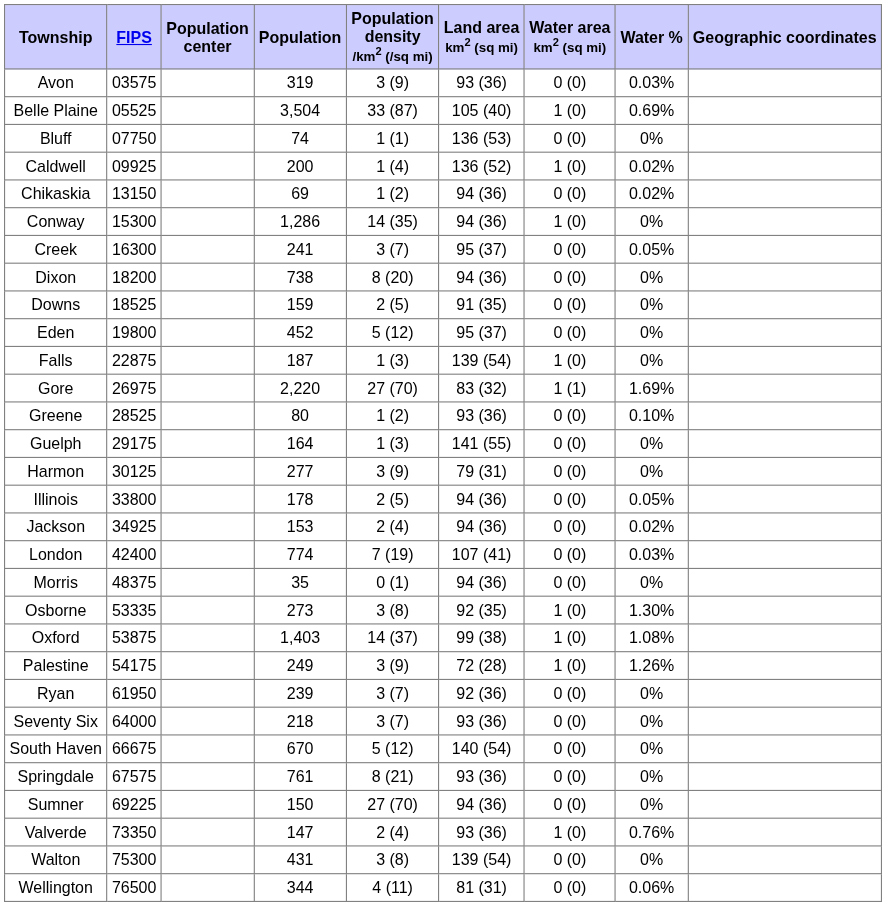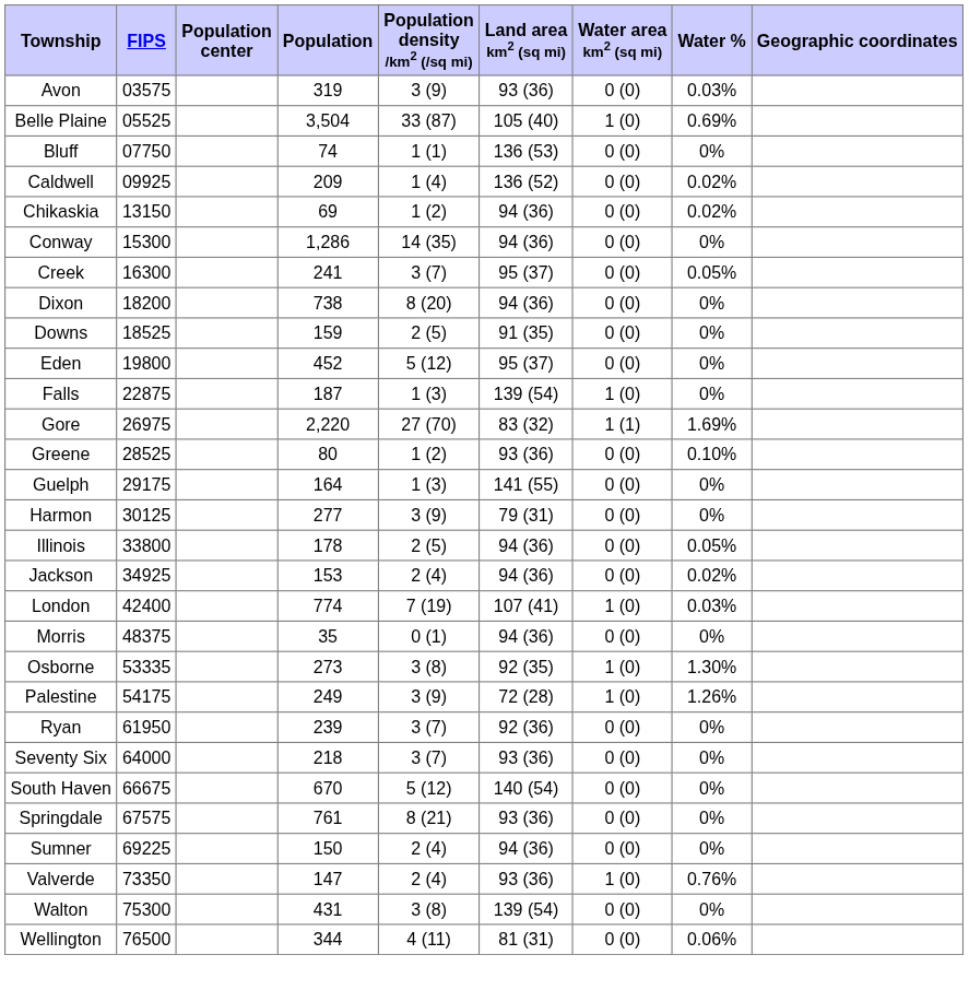 <table class="toccolours" border=1 cellspacing=0 cellpadding=4 style="text-align:center; border-collapse:collapse; font-size:90%;">
 <tr style="background:#ccccff">
 <th>Township</th>
 <th><a href='#'>FIPS</a></th>
 <th>Population<br>center</th>
 <th>Population</th>
 <th>Population<br>density<br><small>/km<sup>2</sup> (/sq mi)</small></th>
 <th>Land area<br><small>km<sup>2</sup> (sq mi)</small></th>
 <th>Water area<br><small>km<sup>2</sup> (sq mi)</small></th>
 <th>Water %</th>
 <th>Geographic coordinates</th>
 </tr>
 <tr>
 <td>Avon</td>
 <td>03575</td>
 <td></td>
 <td>319</td>
 <td>3 (9)</td>
 <td>93 (36)</td>
 <td>0 (0)</td>
 <td>0.03%</td>
 <td></td>
 </tr>
 <tr>
 <td>Belle Plaine</td>
 <td>05525</td>
 <td></td>
 <td>3,504</td>
 <td>33 (87)</td>
 <td>105 (40)</td>
 <td>1 (0)</td>
 <td>0.69%</td>
 <td></td>
 </tr>
 <tr>
 <td>Bluff</td>
 <td>07750</td>
 <td></td>
 <td>74</td>
 <td>1 (1)</td>
 <td>136 (53)</td>
 <td>0 (0)</td>
 <td>0%</td>
 <td></td>
 </tr>
 <tr>
 <td>Caldwell</td>
 <td>09925</td>
 <td></td>
-<td>200</td>
+<td>209</td>
 <td>1 (4)</td>
 <td>136 (52)</td>
-<td>1 (0)</td>
+<td>0 (0)</td>
 <td>0.02%</td>
 <td></td>
 </tr>
 <tr>
 <td>Chikaskia</td>
 <td>13150</td>
 <td></td>
 <td>69</td>
 <td>1 (2)</td>
 <td>94 (36)</td>
 <td>0 (0)</td>
 <td>0.02%</td>
 <td></td>
 </tr>
 <tr>
 <td>Conway</td>
 <td>15300</td>
 <td></td>
 <td>1,286</td>
 <td>14 (35)</td>
 <td>94 (36)</td>
-<td>1 (0)</td>
+<td>0 (0)</td>
 <td>0%</td>
 <td></td>
 </tr>
 <tr>
 <td>Creek</td>
 <td>16300</td>
 <td></td>
 <td>241</td>
 <td>3 (7)</td>
 <td>95 (37)</td>
 <td>0 (0)</td>
 <td>0.05%</td>
 <td></td>
 </tr>
 <tr>
 <td>Dixon</td>
 <td>18200</td>
 <td></td>
 <td>738</td>
 <td>8 (20)</td>
 <td>94 (36)</td>
 <td>0 (0)</td>
 <td>0%</td>
 <td></td>
 </tr>
 <tr>
 <td>Downs</td>
 <td>18525</td>
 <td></td>
 <td>159</td>
 <td>2 (5)</td>
 <td>91 (35)</td>
 <td>0 (0)</td>
 <td>0%</td>
 <td></td>
 </tr>
 <tr>
 <td>Eden</td>
 <td>19800</td>
 <td></td>
 <td>452</td>
 <td>5 (12)</td>
 <td>95 (37)</td>
 <td>0 (0)</td>
 <td>0%</td>
 <td></td>
 </tr>
 <tr>
 <td>Falls</td>
 <td>22875</td>
 <td></td>
 <td>187</td>
 <td>1 (3)</td>
 <td>139 (54)</td>
 <td>1 (0)</td>
 <td>0%</td>
 <td></td>
 </tr>
 <tr>
 <td>Gore</td>
 <td>26975</td>
 <td></td>
 <td>2,220</td>
 <td>27 (70)</td>
 <td>83 (32)</td>
 <td>1 (1)</td>
 <td>1.69%</td>
 <td></td>
 </tr>
 <tr>
 <td>Greene</td>
 <td>28525</td>
 <td></td>
 <td>80</td>
 <td>1 (2)</td>
 <td>93 (36)</td>
 <td>0 (0)</td>
 <td>0.10%</td>
 <td></td>
 </tr>
 <tr>
 <td>Guelph</td>
 <td>29175</td>
 <td></td>
 <td>164</td>
 <td>1 (3)</td>
 <td>141 (55)</td>
 <td>0 (0)</td>
 <td>0%</td>
 <td></td>
 </tr>
 <tr>
 <td>Harmon</td>
 <td>30125</td>
 <td></td>
 <td>277</td>
 <td>3 (9)</td>
 <td>79 (31)</td>
 <td>0 (0)</td>
 <td>0%</td>
 <td></td>
 </tr>
 <tr>
 <td>Illinois</td>
 <td>33800</td>
 <td></td>
 <td>178</td>
 <td>2 (5)</td>
 <td>94 (36)</td>
 <td>0 (0)</td>
 <td>0.05%</td>
 <td></td>
 </tr>
 <tr>
 <td>Jackson</td>
 <td>34925</td>
 <td></td>
 <td>153</td>
 <td>2 (4)</td>
 <td>94 (36)</td>
 <td>0 (0)</td>
 <td>0.02%</td>
 <td></td>
 </tr>
 <tr>
 <td>London</td>
 <td>42400</td>
 <td></td>
 <td>774</td>
 <td>7 (19)</td>
 <td>107 (41)</td>
-<td>0 (0)</td>
+<td>1 (0)</td>
 <td>0.03%</td>
 <td></td>
 </tr>
 <tr>
 <td>Morris</td>
 <td>48375</td>
 <td></td>
 <td>35</td>
 <td>0 (1)</td>
 <td>94 (36)</td>
 <td>0 (0)</td>
 <td>0%</td>
 <td></td>
 </tr>
 <tr>
 <td>Osborne</td>
 <td>53335</td>
 <td></td>
 <td>273</td>
 <td>3 (8)</td>
 <td>92 (35)</td>
 <td>1 (0)</td>
 <td>1.30%</td>
-<td></td>
-</tr>
-<tr>
-<td>Oxford</td>
-<td>53875</td>
-<td></td>
-<td>1,403</td>
-<td>14 (37)</td>
-<td>99 (38)</td>
-<td>1 (0)</td>
-<td>1.08%</td>
 <td></td>
 </tr>
 <tr>
 <td>Palestine</td>
 <td>54175</td>
 <td></td>
 <td>249</td>
 <td>3 (9)</td>
 <td>72 (28)</td>
 <td>1 (0)</td>
 <td>1.26%</td>
 <td></td>
 </tr>
 <tr>
 <td>Ryan</td>
 <td>61950</td>
 <td></td>
 <td>239</td>
 <td>3 (7)</td>
 <td>92 (36)</td>
 <td>0 (0)</td>
 <td>0%</td>
 <td></td>
 </tr>
 <tr>
 <td>Seventy Six</td>
 <td>64000</td>
 <td></td>
 <td>218</td>
 <td>3 (7)</td>
 <td>93 (36)</td>
 <td>0 (0)</td>
 <td>0%</td>
 <td></td>
 </tr>
 <tr>
 <td>South Haven</td>
 <td>66675</td>
 <td></td>
 <td>670</td>
 <td>5 (12)</td>
 <td>140 (54)</td>
 <td>0 (0)</td>
 <td>0%</td>
 <td></td>
 </tr>
 <tr>
 <td>Springdale</td>
 <td>67575</td>
 <td></td>
 <td>761</td>
 <td>8 (21)</td>
 <td>93 (36)</td>
 <td>0 (0)</td>
 <td>0%</td>
 <td></td>
 </tr>
 <tr>
 <td>Sumner</td>
 <td>69225</td>
 <td></td>
 <td>150</td>
-<td>27 (70)</td>
+<td>2 (4)</td>
 <td>94 (36)</td>
 <td>0 (0)</td>
 <td>0%</td>
 <td></td>
 </tr>
 <tr>
 <td>Valverde</td>
 <td>73350</td>
 <td></td>
 <td>147</td>
 <td>2 (4)</td>
 <td>93 (36)</td>
 <td>1 (0)</td>
 <td>0.76%</td>
 <td></td>
 </tr>
 <tr>
 <td>Walton</td>
 <td>75300</td>
 <td></td>
 <td>431</td>
 <td>3 (8)</td>
 <td>139 (54)</td>
 <td>0 (0)</td>
 <td>0%</td>
 <td></td>
 </tr>
 <tr>
 <td>Wellington</td>
 <td>76500</td>
 <td></td>
 <td>344</td>
 <td>4 (11)</td>
 <td>81 (31)</td>
 <td>0 (0)</td>
 <td>0.06%</td>
 <td></td>
 </tr>
 </table>
